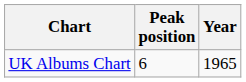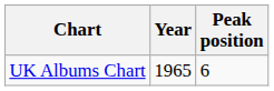 <table class="wikitable sortable">
 <tr>
 <th>Chart</th>
+<th>Year</th>
 <th>Peak<br>position</th>
-<th>Year</th>
 </tr>
 <tr>
 <td align="left"><a href='#'>UK Albums Chart</a></td>
+<td align="left">1965</td>
 <td align="left">6</td>
-<td align="left">1965</td>
 </tr>
 </table>
